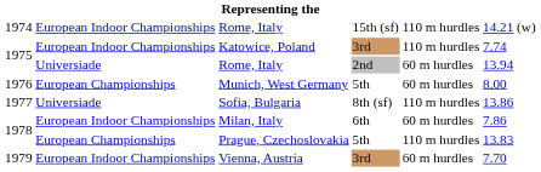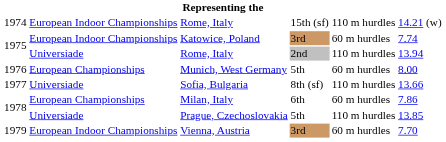 <table>
 <tr>
 <th colspan="6">Representing the </th>
 </tr>
 <tr>
 <td>1974</td>
 <td><a href='#'>European Indoor Championships</a></td>
 <td><a href='#'>Rome, Italy</a></td>
 <td>15th (sf)</td>
 <td>110 m hurdles</td>
 <td><a href='#'>14.21</a> (w)</td>
 </tr>
 <tr>
 <td rowspan=2>1975</td>
 <td><a href='#'>European Indoor Championships</a></td>
 <td><a href='#'>Katowice, Poland</a></td>
 <td bgcolor=cc9966>3rd</td>
-<td>110 m hurdles</td>
+<td>60 m hurdles</td>
 <td><a href='#'>7.74</a></td>
 </tr>
 <tr>
 <td><a href='#'>Universiade</a></td>
 <td><a href='#'>Rome, Italy</a></td>
 <td bgcolor=silver>2nd</td>
-<td>60 m hurdles</td>
+<td>110 m hurdles</td>
 <td><a href='#'>13.94</a></td>
 </tr>
 <tr>
 <td>1976</td>
 <td><a href='#'>European Championships</a></td>
 <td><a href='#'>Munich, West Germany</a></td>
 <td>5th</td>
 <td>60 m hurdles</td>
 <td><a href='#'>8.00</a></td>
 </tr>
 <tr>
 <td>1977</td>
 <td><a href='#'>Universiade</a></td>
 <td><a href='#'>Sofia, Bulgaria</a></td>
 <td>8th (sf)</td>
 <td>110 m hurdles</td>
-<td><a href='#'>13.86</a></td>
+<td><a href='#'>13.66</a></td>
 </tr>
 <tr>
 <td rowspan=2>1978</td>
-<td><a href='#'>European Indoor Championships</a></td>
+<td><a href='#'>European Championships</a></td>
 <td><a href='#'>Milan, Italy</a></td>
 <td>6th</td>
 <td>60 m hurdles</td>
 <td><a href='#'>7.86</a></td>
 </tr>
 <tr>
-<td><a href='#'>European Championships</a></td>
+<td><a href='#'>Universiade</a></td>
 <td><a href='#'>Prague, Czechoslovakia</a></td>
 <td>5th</td>
 <td>110 m hurdles</td>
-<td><a href='#'>13.83</a></td>
+<td><a href='#'>13.85</a></td>
 </tr>
 <tr>
 <td>1979</td>
 <td><a href='#'>European Indoor Championships</a></td>
 <td><a href='#'>Vienna, Austria</a></td>
 <td bgcolor=cc9966>3rd</td>
 <td>60 m hurdles</td>
 <td><a href='#'>7.70</a></td>
 </tr>
 </table>
